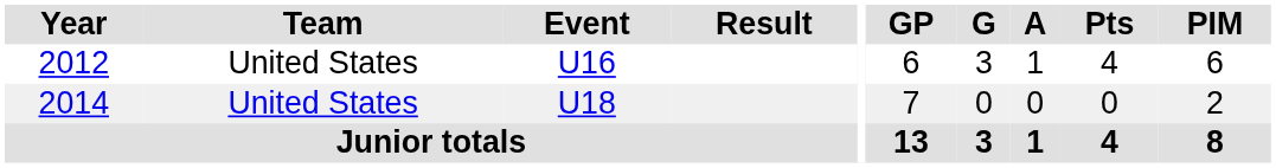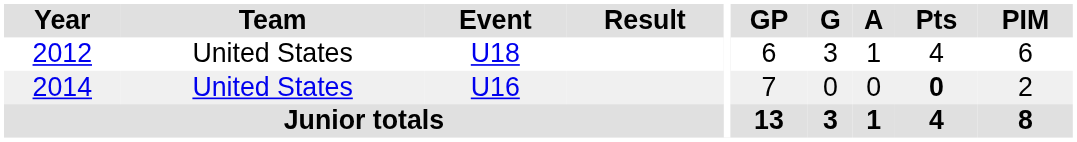 <table border="0" cellpadding="1" cellspacing="0" ID="Table3" style="text-align:center; width:40em">
 <tr ALIGN="center" bgcolor="#e0e0e0">
 <th>Year</th>
 <th>Team</th>
 <th>Event</th>
 <th>Result</th>
 <th rowspan="99" bgcolor="#ffffff"></th>
 <th>GP</th>
 <th>G</th>
 <th>A</th>
 <th>Pts</th>
 <th>PIM</th>
 </tr>
 <tr>
 <td><a href='#'>2012</a></td>
 <td>United States</td>
-<td><a href='#'>U16</a></td>
+<td><a href='#'>U18</a></td>
 <td></td>
 <td>6</td>
 <td>3</td>
 <td>1</td>
 <td>4</td>
 <td>6</td>
 </tr>
 <tr bgcolor="#f0f0f0">
 <td><a href='#'>2014</a></td>
 <td><a href='#'>United States</a></td>
-<td><a href='#'>U18</a></td>
+<td><a href='#'>U16</a></td>
 <td></td>
 <td>7</td>
 <td>0</td>
 <td>0</td>
-<td>0</td>
+<td><strong>0</strong></td>
 <td>2</td>
 </tr>
 <tr bgcolor="#e0e0e0">
 <th colspan="4">Junior totals</th>
 <th>13</th>
 <th>3</th>
 <th>1</th>
 <th>4</th>
 <th>8</th>
 </tr>
 </table>
